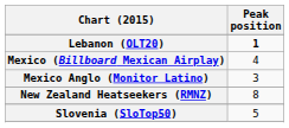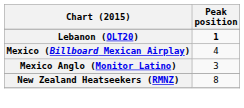 <table class="wikitable sortable plainrowheaders" style="text-align:center;">
 <tr>
 <th scope="col">Chart (2015)</th>
 <th scope="col">Peak<br>position</th>
 </tr>
 <tr>
 </tr>
 <tr>
 </tr>
 <tr>
 </tr>
 <tr>
 </tr>
 <tr>
 </tr>
 <tr>
 </tr>
 <tr>
 </tr>
 <tr>
 </tr>
 <tr>
 </tr>
 <tr>
 </tr>
 <tr>
 </tr>
 <tr>
 </tr>
 <tr>
 </tr>
 <tr>
 </tr>
 <tr>
 </tr>
 <tr>
 </tr>
 <tr>
 <th scope="row">Lebanon (<a href='#'>OLT20</a>)</th>
 <td><strong>1</strong></td>
 </tr>
 <tr>
 <th scope="row">Mexico (<a href='#'><em>Billboard</em> Mexican Airplay</a>)</th>
 <td>4</td>
 </tr>
 <tr>
 <th scope="row">Mexico Anglo (<a href='#'>Monitor Latino</a>)</th>
 <td>3</td>
 </tr>
 <tr>
 </tr>
 <tr>
 </tr>
 <tr>
 <th scope="row">New Zealand Heatseekers (<a href='#'>RMNZ</a>)</th>
 <td>8</td>
 </tr>
 <tr>
 </tr>
 <tr>
 </tr>
 <tr>
 </tr>
 <tr>
 </tr>
 <tr>
 </tr>
 <tr>
-<th scope="row">Slovenia (<a href='#'>SloTop50</a>)</th>
-<td>5</td>
-</tr>
-<tr>
 </tr>
 <tr>
 </tr>
 <tr>
 </tr>
 <tr>
 </tr>
 <tr>
 </tr>
 <tr>
 </tr>
 <tr>
 </tr>
 <tr>
 </tr>
 </table>
